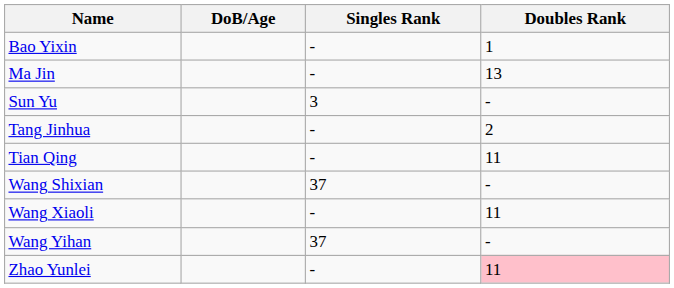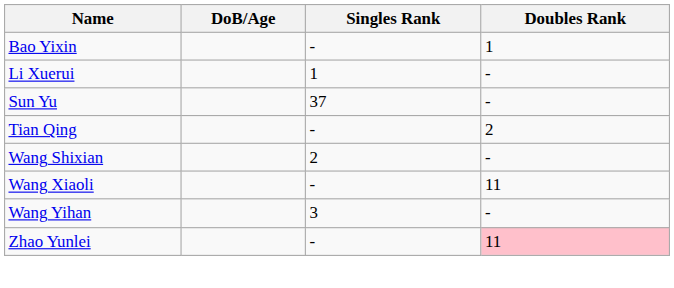 <table class="wikitable"  style="width:600px; font-size:95%;">
 <tr>
 <th align="left">Name</th>
 <th align="left">DoB/Age</th>
 <th align="left">Singles Rank</th>
 <th align="left">Doubles Rank</th>
 </tr>
 <tr>
 <td><a href='#'>Bao Yixin</a></td>
 <td></td>
 <td>-</td>
 <td>1</td>
 </tr>
 <tr>
-<td><a href='#'>Ma Jin</a></td>
+<td><a href='#'>Li Xuerui</a></td>
 <td></td>
+<td>1</td>
 <td>-</td>
-<td>13</td>
 </tr>
 <tr>
 <td><a href='#'>Sun Yu</a></td>
 <td></td>
-<td>3</td>
+<td>37</td>
 <td>-</td>
 </tr>
 <tr>
-<td><a href='#'>Tang Jinhua</a></td>
+<td><a href='#'>Tian Qing</a></td>
 <td></td>
 <td>-</td>
 <td>2</td>
 </tr>
 <tr>
-<td><a href='#'>Tian Qing</a></td>
-<td></td>
-<td>-</td>
-<td>11</td>
-</tr>
-<tr>
 <td><a href='#'>Wang Shixian</a></td>
 <td></td>
-<td>37</td>
+<td>2</td>
 <td>-</td>
 </tr>
 <tr>
 <td><a href='#'>Wang Xiaoli</a></td>
 <td></td>
 <td>-</td>
 <td>11</td>
 </tr>
 <tr>
 <td><a href='#'>Wang Yihan</a></td>
 <td></td>
-<td>37</td>
+<td>3</td>
 <td>-</td>
 </tr>
 <tr>
 <td><a href='#'>Zhao Yunlei</a></td>
 <td></td>
 <td>-</td>
 <td style="background: pink;">11</td>
 </tr>
 </table>
